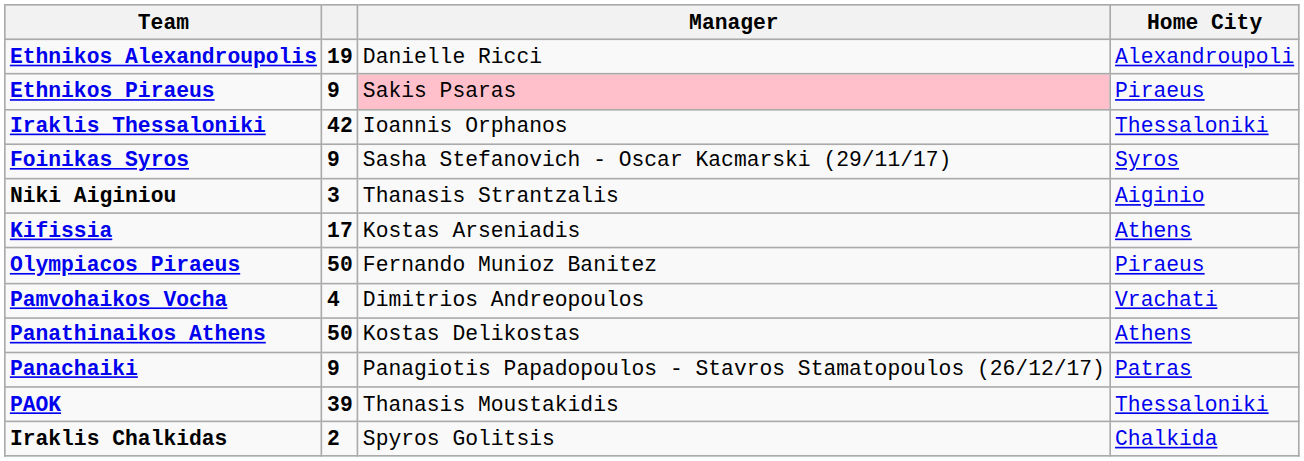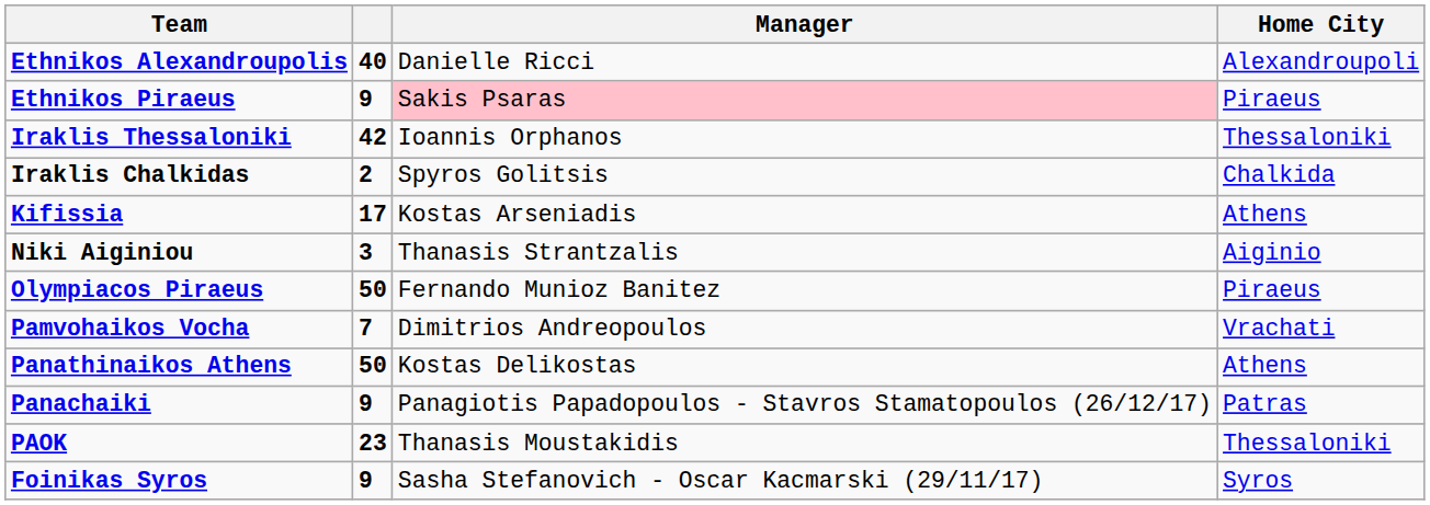 <table class="wikitable sortable">
 <tr>
 <th>Team</th>
 <th></th>
 <th>Manager</th>
 <th>Home City</th>
 </tr>
 <tr>
 <td align="left"><strong><a href='#'>Ethnikos Alexandroupolis</a></strong></td>
-<td><strong>19</strong></td>
+<td><strong>40</strong></td>
 <td>Danielle Ricci</td>
 <td><a href='#'>Alexandroupoli</a></td>
 </tr>
 <tr>
 <td align="left"><strong><a href='#'>Ethnikos Piraeus</a></strong></td>
 <td><strong>9</strong></td>
 <td style="background: pink;">Sakis Psaras</td>
 <td><a href='#'>Piraeus</a></td>
 </tr>
 <tr>
 <td align="left"><strong><a href='#'>Iraklis Thessaloniki</a></strong></td>
 <td><strong>42</strong></td>
 <td>Ioannis Orphanos</td>
 <td><a href='#'>Thessaloniki</a></td>
 </tr>
 <tr>
-<td align="left"><strong><a href='#'>Foinikas Syros</a></strong></td>
-<td><strong>9</strong></td>
-<td>Sasha Stefanovich - Oscar Kacmarski (29/11/17)</td>
-<td><a href='#'>Syros</a></td>
+<td align="left"><strong>Iraklis Chalkidas</strong></td>
+<td><strong>2</strong></td>
+<td>Spyros Golitsis</td>
+<td><a href='#'>Chalkida</a></td>
+</tr>
+<tr>
+<td align="left"><strong><a href='#'>Kifissia</a></strong></td>
+<td><strong>17</strong></td>
+<td>Kostas Arseniadis</td>
+<td><a href='#'>Athens</a></td>
 </tr>
 <tr>
 <td align="left"><strong>Niki Aiginiou</strong></td>
 <td><strong>3</strong></td>
 <td>Thanasis Strantzalis</td>
 <td><a href='#'>Aiginio</a></td>
-</tr>
-<tr>
-<td align="left"><strong><a href='#'>Kifissia</a></strong></td>
-<td><strong>17</strong></td>
-<td>Kostas Arseniadis</td>
-<td><a href='#'>Athens</a></td>
 </tr>
 <tr>
 <td align="left"><strong><a href='#'>Olympiacos Piraeus</a></strong></td>
 <td><strong>50</strong></td>
 <td>Fernando Munioz Banitez</td>
 <td><a href='#'>Piraeus</a></td>
 </tr>
 <tr>
 <td align="left"><strong><a href='#'>Pamvohaikos Vocha</a></strong></td>
-<td><strong>4</strong></td>
+<td><strong>7</strong></td>
 <td>Dimitrios Andreopoulos</td>
 <td><a href='#'>Vrachati</a></td>
 </tr>
 <tr>
 <td align="left"><strong><a href='#'>Panathinaikos Athens</a></strong></td>
 <td><strong>50</strong></td>
 <td>Kostas Delikostas</td>
 <td><a href='#'>Athens</a></td>
 </tr>
 <tr>
 <td align="left"><strong><a href='#'>Panachaiki</a></strong></td>
 <td><strong>9</strong></td>
 <td>Panagiotis Papadopoulos - Stavros Stamatopoulos (26/12/17)</td>
 <td><a href='#'>Patras</a></td>
 </tr>
 <tr>
 <td align="left"><strong><a href='#'>PAOK</a></strong></td>
-<td><strong>39</strong></td>
+<td><strong>23</strong></td>
 <td>Thanasis Moustakidis</td>
 <td><a href='#'>Thessaloniki</a></td>
 </tr>
 <tr>
-<td align="left"><strong>Iraklis Chalkidas</strong></td>
-<td><strong>2</strong></td>
-<td>Spyros Golitsis</td>
-<td><a href='#'>Chalkida</a></td>
+<td align="left"><strong><a href='#'>Foinikas Syros</a></strong></td>
+<td><strong>9</strong></td>
+<td>Sasha Stefanovich - Oscar Kacmarski (29/11/17)</td>
+<td><a href='#'>Syros</a></td>
 </tr>
 </table>
